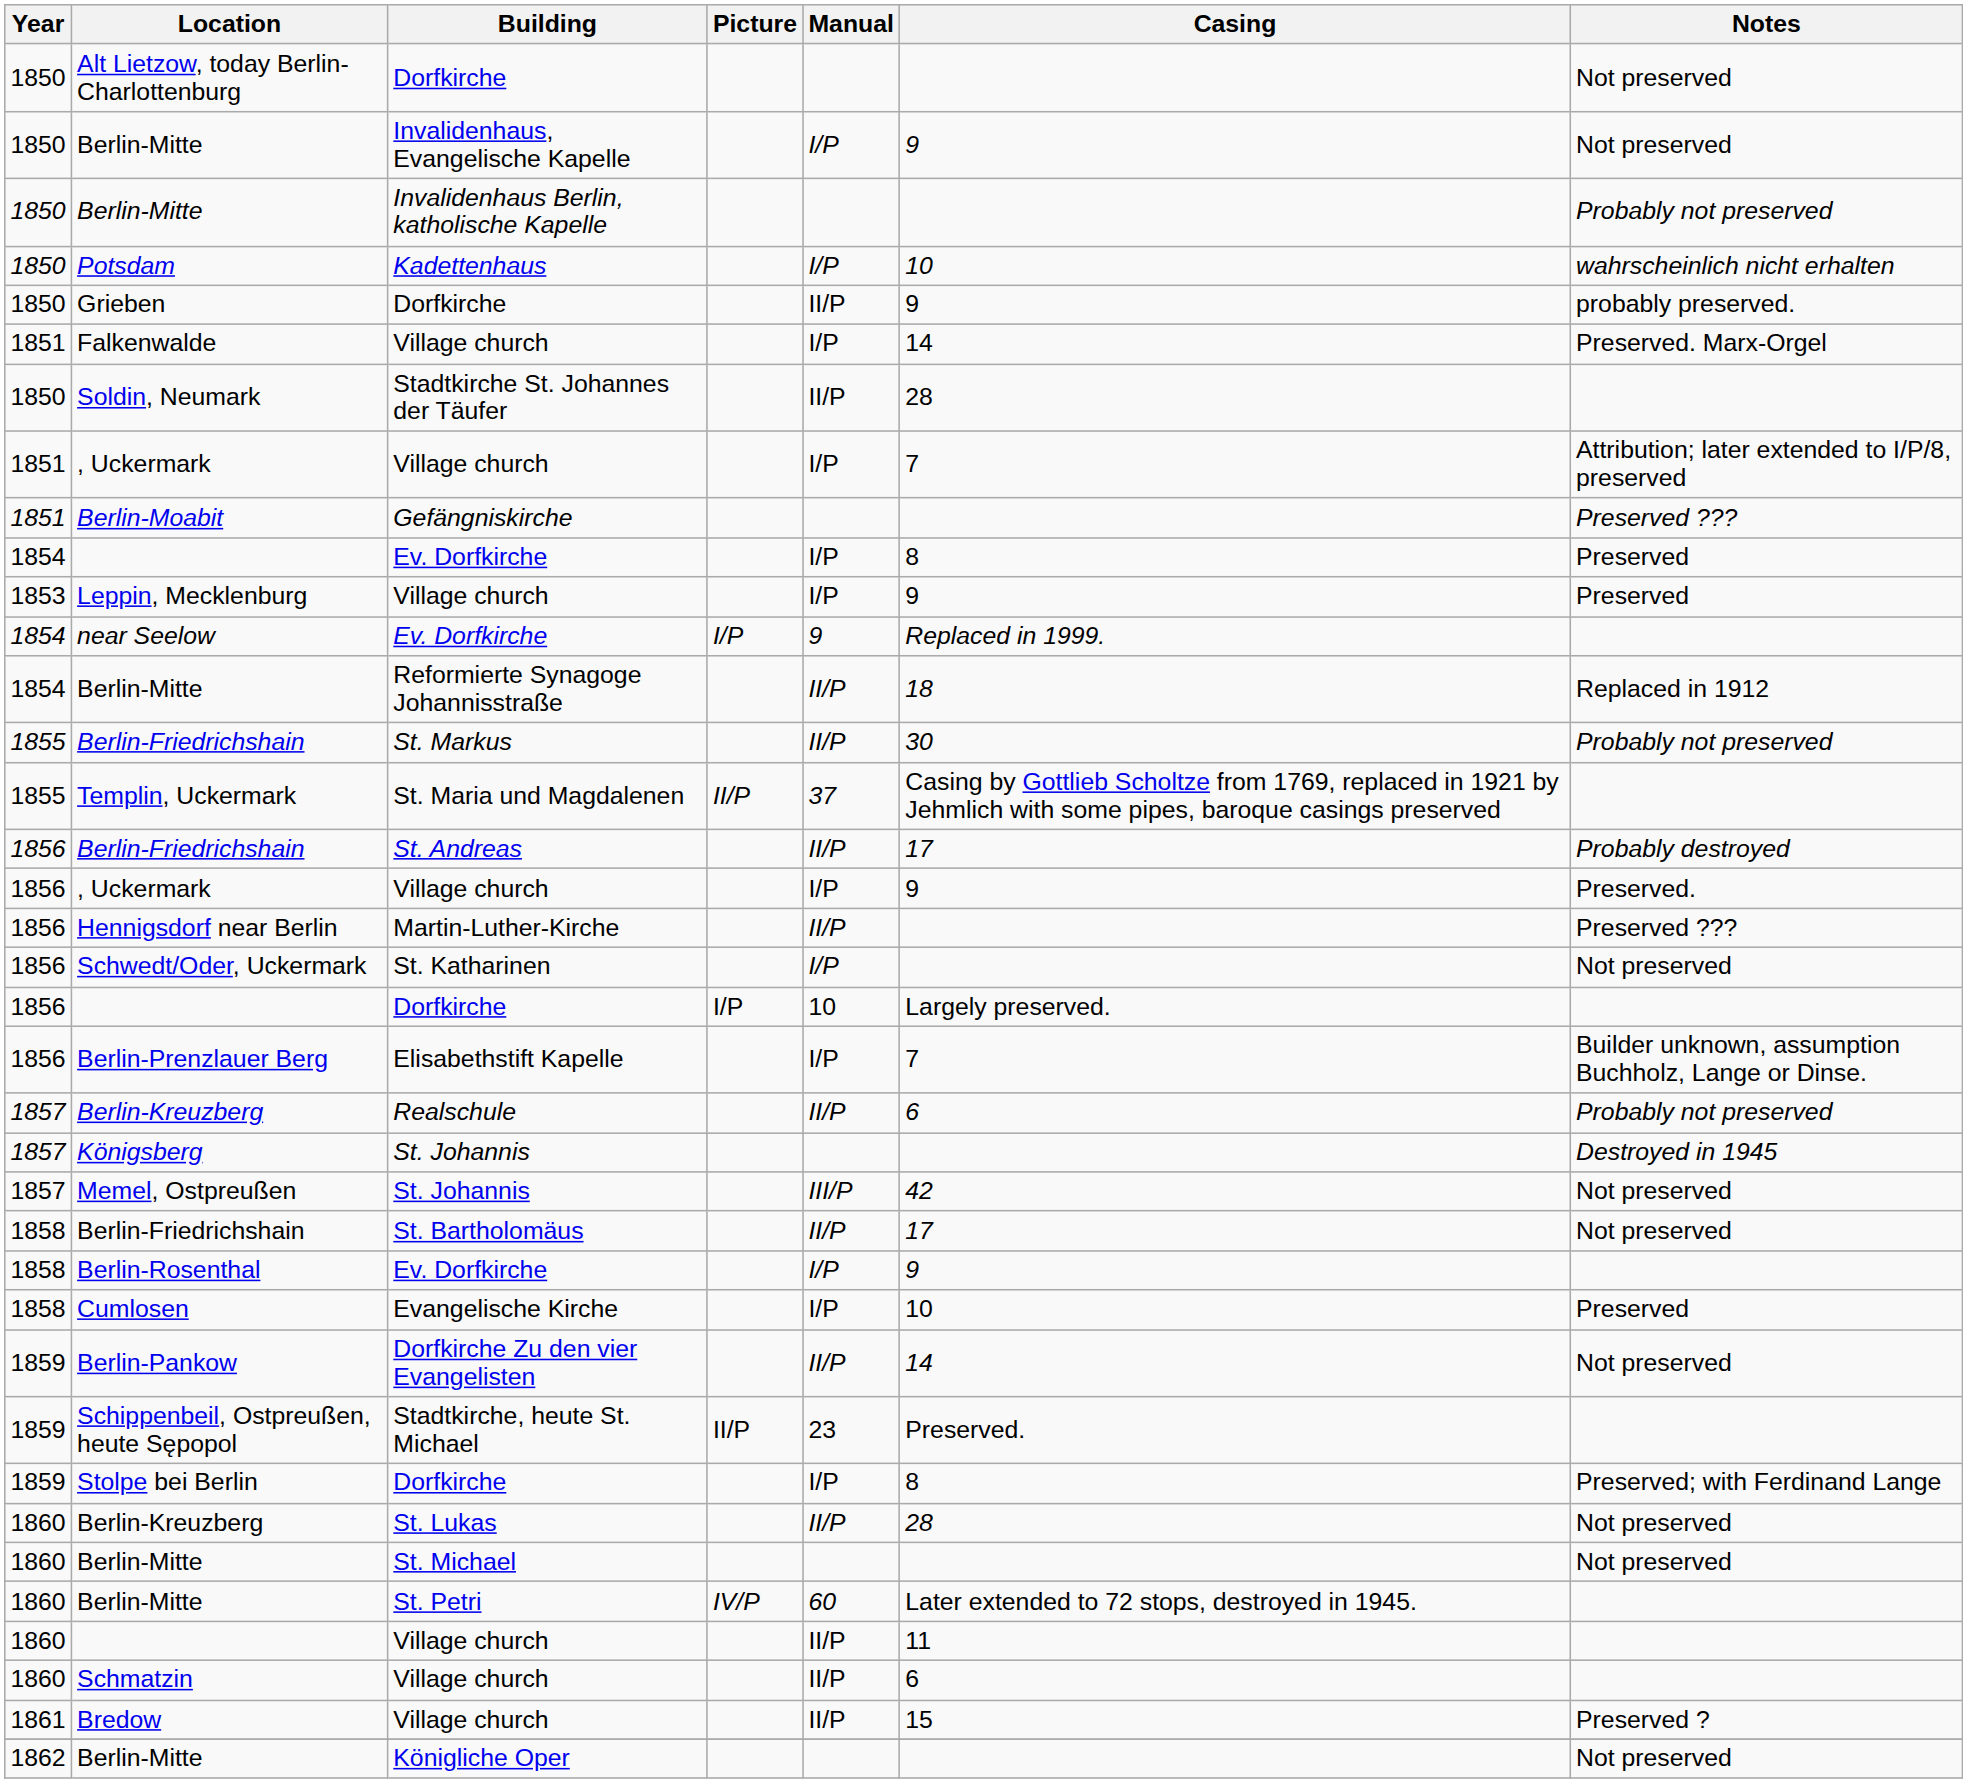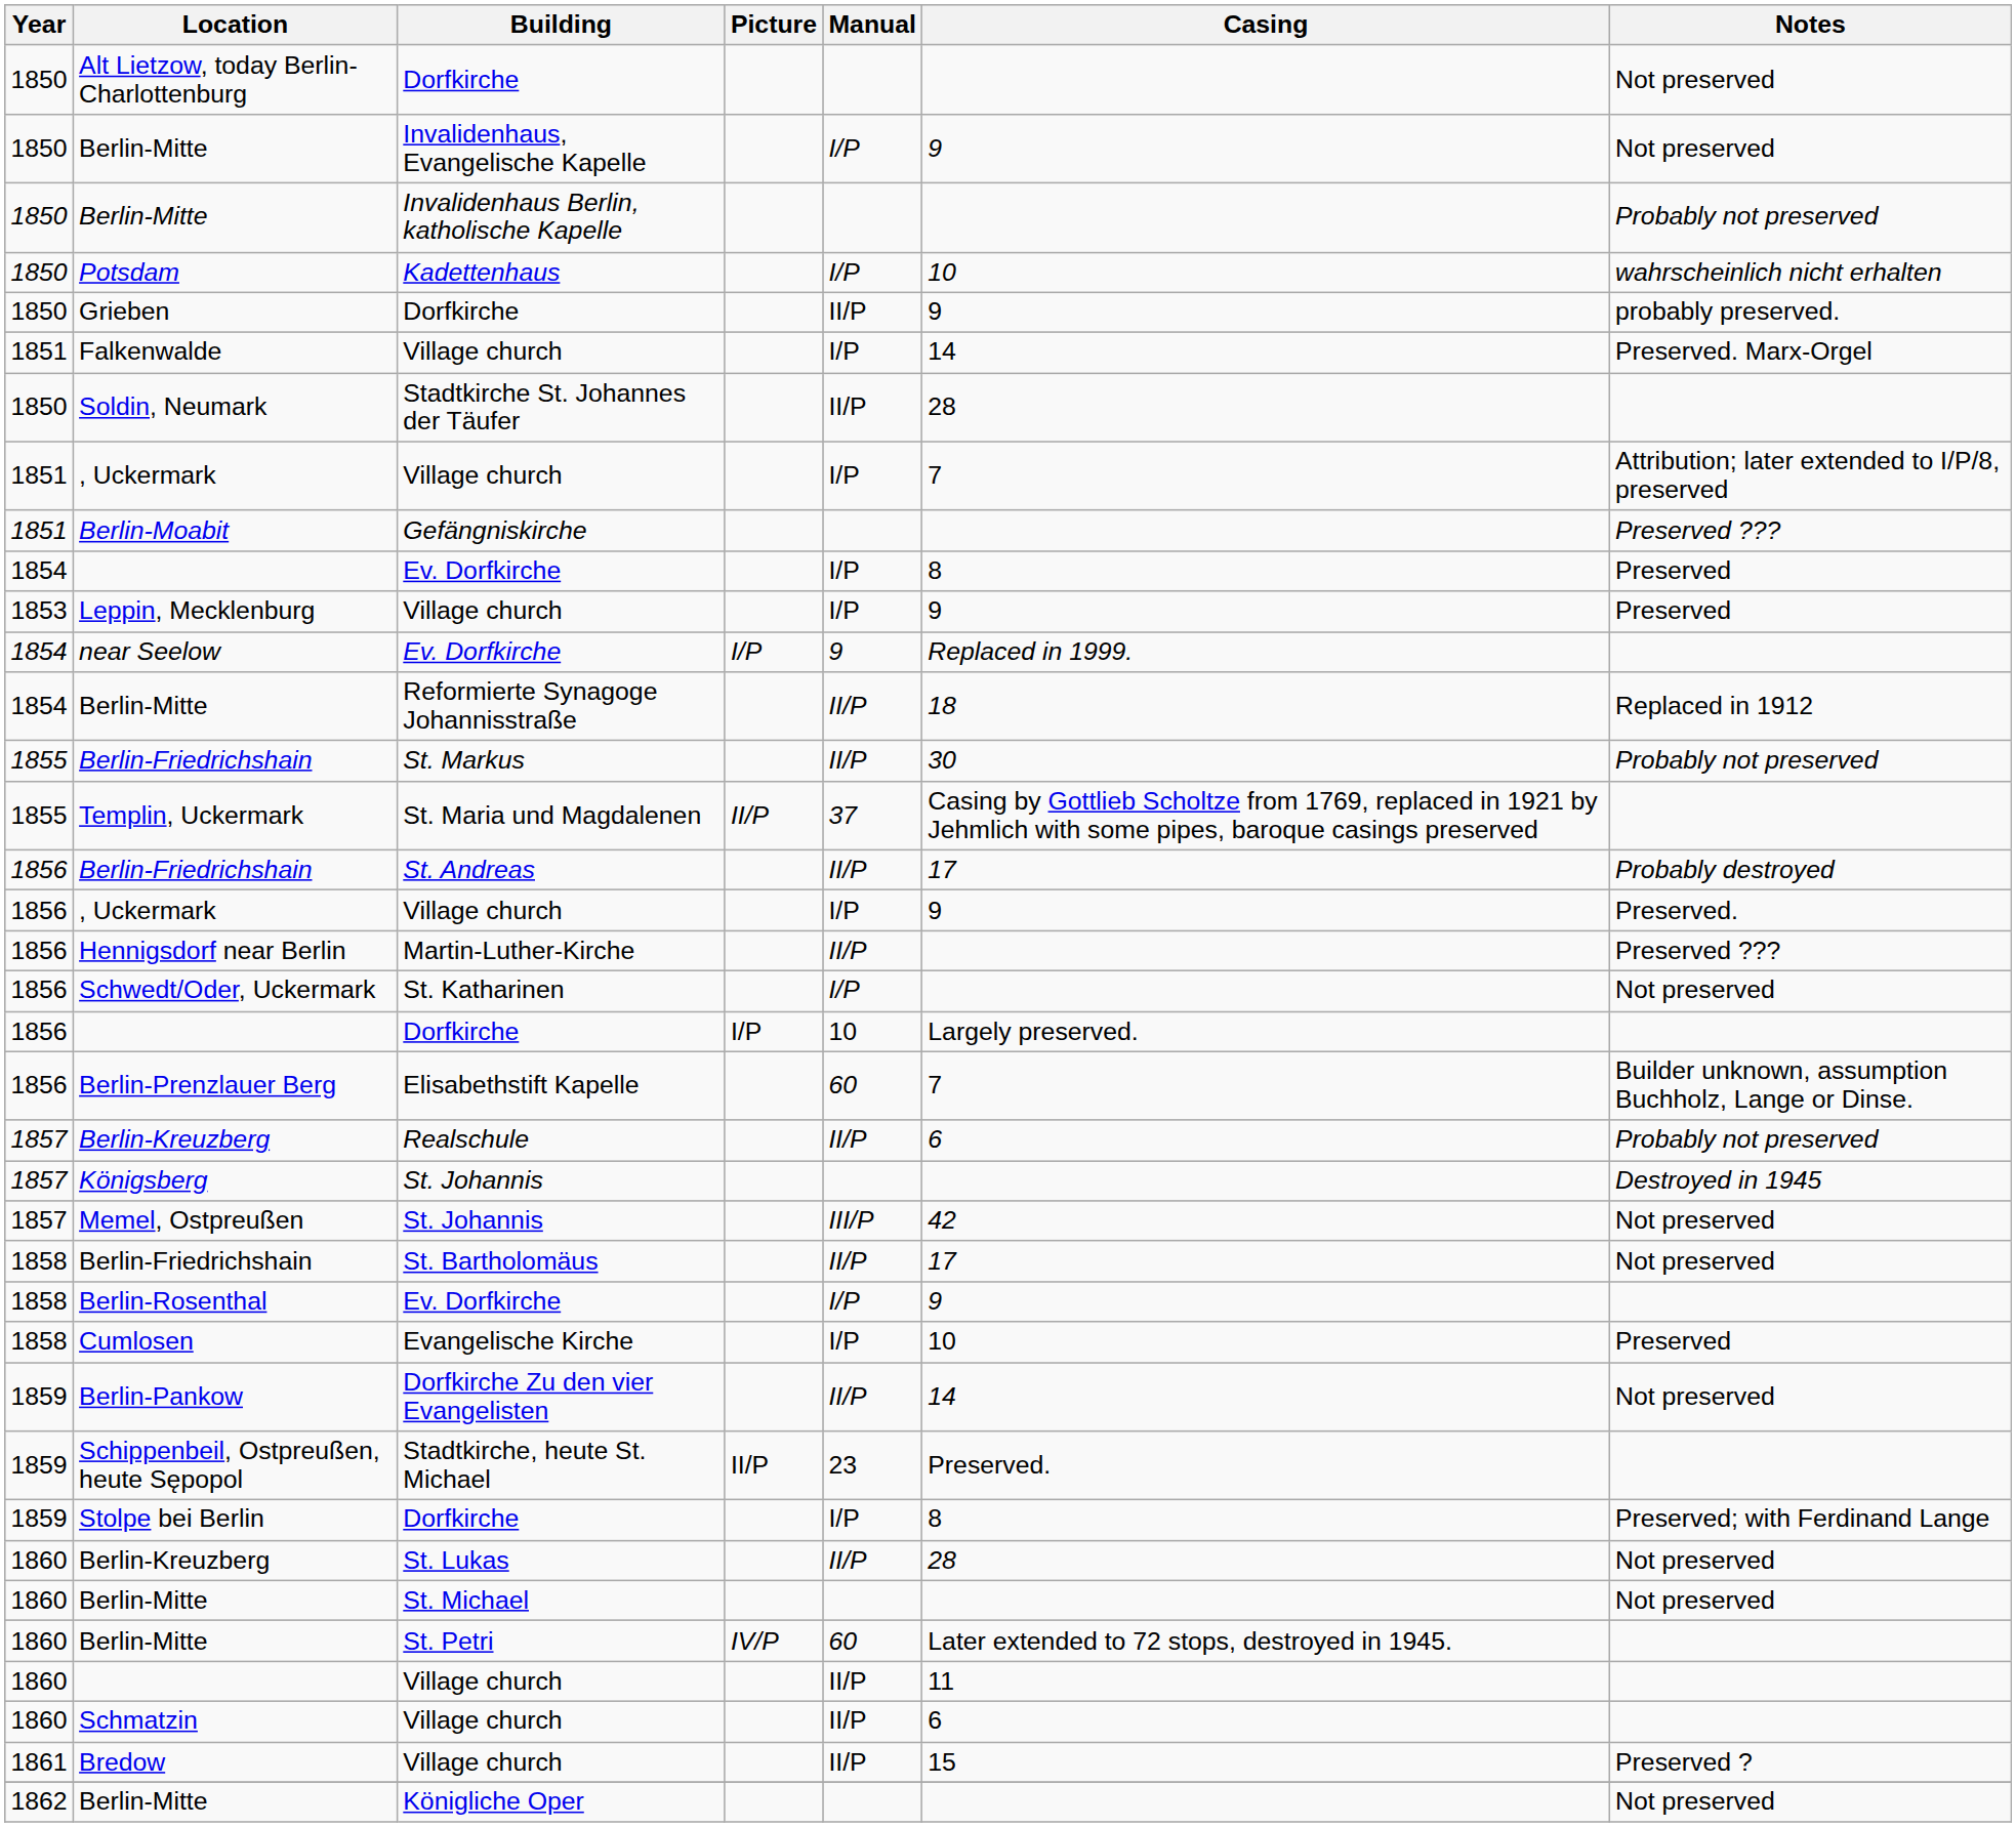 <table class="wikitable sortable" width="100%">
 <tr class="hintergrundfarbe5">
 <th>Year</th>
 <th>Location</th>
 <th>Building</th>
 <th class=unsortable>Picture</th>
 <th>Manual</th>
 <th>Casing</th>
 <th class="unsortable">Notes</th>
 </tr>
 <tr>
 <td>1850</td>
 <td><a href='#'>Alt Lietzow</a>, today Berlin-Charlottenburg</td>
 <td><a href='#'>Dorfkirche</a></td>
 <td></td>
 <td></td>
 <td></td>
 <td>Not preserved</td>
 </tr>
 <tr>
 <td>1850</td>
 <td>Berlin-Mitte</td>
 <td><a href='#'>Invalidenhaus</a>, Evangelische Kapelle</td>
 <td></td>
 <td><em>I/P</em></td>
 <td><em>9</em></td>
 <td>Not preserved</td>
 </tr>
 <tr style="font-style:italic;">
 <td>1850</td>
 <td>Berlin-Mitte</td>
 <td>Invalidenhaus Berlin, katholische Kapelle</td>
 <td></td>
 <td></td>
 <td></td>
 <td>Probably not preserved</td>
 </tr>
 <tr style="font-style:italic;">
 <td>1850</td>
 <td><a href='#'>Potsdam</a></td>
 <td><a href='#'>Kadettenhaus</a></td>
 <td></td>
 <td>I/P</td>
 <td>10</td>
 <td>wahrscheinlich nicht erhalten</td>
 </tr>
 <tr>
 <td>1850</td>
 <td>Grieben</td>
 <td>Dorfkirche</td>
 <td></td>
 <td>II/P</td>
 <td>9</td>
 <td>probably preserved.</td>
 </tr>
 <tr>
 <td>1851</td>
 <td>Falkenwalde</td>
 <td>Village church</td>
 <td></td>
 <td>I/P</td>
 <td>14</td>
 <td>Preserved. Marx-Orgel</td>
 </tr>
 <tr ( 1843 !! )>
 <td>1850</td>
 <td><a href='#'>Soldin</a>, Neumark</td>
 <td>Stadtkirche St. Johannes der Täufer</td>
 <td></td>
 <td>II/P</td>
 <td>28</td>
 <td></td>
 </tr>
 <tr>
 <td>1851</td>
 <td>, Uckermark</td>
 <td>Village church</td>
 <td></td>
 <td>I/P</td>
 <td>7</td>
 <td>Attribution; later extended to I/P/8, preserved</td>
 </tr>
 <tr style="font-style:italic;">
 <td>1851</td>
 <td><a href='#'>Berlin-Moabit</a></td>
 <td>Gefängniskirche</td>
 <td></td>
 <td></td>
 <td></td>
 <td>Preserved ???</td>
 </tr>
 <tr>
 <td>1854</td>
 <td></td>
 <td><a href='#'>Ev. Dorfkirche</a></td>
 <td></td>
 <td>I/P</td>
 <td>8</td>
 <td>Preserved</td>
 </tr>
 <tr>
 <td>1853</td>
 <td><a href='#'>Leppin</a>, Mecklenburg</td>
 <td>Village church</td>
 <td></td>
 <td>I/P</td>
 <td>9</td>
 <td>Preserved</td>
 </tr>
 <tr style="font-style:italic;">
 <td>1854</td>
 <td> near Seelow</td>
 <td><a href='#'>Ev. Dorfkirche</a></td>
 <td>I/P</td>
 <td>9</td>
 <td>Replaced in 1999.</td>
 </tr>
 <tr>
 <td>1854</td>
 <td>Berlin-Mitte</td>
 <td>Reformierte Synagoge Johannisstraße</td>
 <td></td>
 <td><em>II/P</em></td>
 <td><em>18</em></td>
 <td>Replaced in 1912</td>
 </tr>
 <tr style="font-style:italic;">
 <td>1855</td>
 <td><a href='#'>Berlin-Friedrichshain</a></td>
 <td>St. Markus</td>
 <td></td>
 <td>II/P</td>
 <td>30</td>
 <td>Probably not preserved</td>
 </tr>
 <tr>
 <td>1855</td>
 <td><a href='#'>Templin</a>, Uckermark</td>
 <td>St. Maria und Magdalenen</td>
 <td><em>II/P</em></td>
 <td><em>37</em></td>
 <td>Casing by <a href='#'>Gottlieb Scholtze</a> from 1769, replaced in 1921 by Jehmlich with some pipes, baroque casings preserved</td>
 </tr>
 <tr style="font-style:italic;">
 <td><em>1856</em></td>
 <td><a href='#'>Berlin-Friedrichshain</a></td>
 <td><a href='#'>St. Andreas</a></td>
 <td></td>
 <td>II/P</td>
 <td>17</td>
 <td>Probably destroyed</td>
 </tr>
 <tr>
 <td>1856</td>
 <td>, Uckermark</td>
 <td>Village church</td>
 <td></td>
 <td>I/P</td>
 <td>9</td>
 <td>Preserved.</td>
 </tr>
 <tr>
 <td>1856</td>
 <td><a href='#'>Hennigsdorf</a> near Berlin</td>
 <td>Martin-Luther-Kirche</td>
 <td></td>
 <td><em>II/P</em></td>
 <td></td>
 <td>Preserved ???</td>
 </tr>
 <tr>
 <td>1856</td>
 <td><a href='#'>Schwedt/Oder</a>, Uckermark</td>
 <td>St. Katharinen</td>
 <td></td>
 <td><em>I/P</em></td>
 <td></td>
 <td>Not preserved</td>
 </tr>
 <tr>
 <td>1856</td>
 <td></td>
 <td><a href='#'>Dorfkirche</a></td>
 <td>I/P</td>
 <td>10</td>
 <td>Largely preserved.</td>
 </tr>
 <tr>
 <td>1856</td>
 <td><a href='#'>Berlin-Prenzlauer Berg</a></td>
 <td>Elisabethstift Kapelle</td>
 <td></td>
-<td>I/P</td>
+<td><em>60</em></td>
 <td>7</td>
 <td>Builder unknown, assumption Buchholz, Lange or Dinse.</td>
 </tr>
 <tr style="font-style:italic;">
 <td>1857</td>
 <td><a href='#'>Berlin-Kreuzberg</a></td>
 <td>Realschule</td>
 <td></td>
 <td>II/P</td>
 <td>6</td>
 <td>Probably not preserved</td>
 </tr>
 <tr style="font-style:italic;">
 <td>1857</td>
 <td><a href='#'>Königsberg</a> </td>
 <td>St. Johannis</td>
 <td></td>
 <td></td>
 <td></td>
 <td>Destroyed in 1945</td>
 </tr>
 <tr>
 <td>1857</td>
 <td><a href='#'>Memel</a>, Ostpreußen</td>
 <td><a href='#'>St. Johannis</a></td>
 <td></td>
 <td><em>III/P</em></td>
 <td><em>42</em></td>
 <td>Not preserved</td>
 </tr>
 <tr>
 <td>1858</td>
 <td>Berlin-Friedrichshain</td>
 <td><a href='#'>St. Bartholomäus</a></td>
 <td></td>
 <td><em>II/P</em></td>
 <td><em>17</em></td>
 <td>Not preserved</td>
 </tr>
 <tr>
 <td>1858</td>
 <td><a href='#'>Berlin-Rosenthal</a></td>
 <td><a href='#'>Ev. Dorfkirche</a></td>
 <td></td>
 <td><em>I/P</em></td>
 <td><em>9</em></td>
 <td></td>
 </tr>
 <tr>
 <td>1858</td>
 <td><a href='#'>Cumlosen</a></td>
 <td>Evangelische Kirche</td>
 <td></td>
 <td>I/P</td>
 <td>10</td>
 <td>Preserved</td>
 </tr>
 <tr>
 <td>1859</td>
 <td><a href='#'>Berlin-Pankow</a></td>
 <td><a href='#'>Dorfkirche Zu den vier Evangelisten</a></td>
 <td></td>
 <td><em>II/P</em></td>
 <td><em>14</em></td>
 <td>Not preserved</td>
 </tr>
 <tr>
 <td>1859</td>
 <td><a href='#'>Schippenbeil</a>, Ostpreußen, heute Sępopol</td>
 <td>Stadtkirche, heute St. Michael</td>
 <td>II/P</td>
 <td>23</td>
 <td>Preserved.</td>
 </tr>
 <tr>
 <td>1859</td>
 <td><a href='#'>Stolpe</a> bei Berlin</td>
 <td><a href='#'>Dorfkirche</a></td>
 <td></td>
 <td>I/P</td>
 <td>8</td>
 <td>Preserved; with Ferdinand Lange</td>
 </tr>
 <tr>
 <td>1860</td>
 <td>Berlin-Kreuzberg</td>
 <td><a href='#'>St. Lukas</a></td>
 <td></td>
 <td><em>II/P</em></td>
 <td><em>28</em></td>
 <td>Not preserved</td>
 </tr>
 <tr>
 <td>1860</td>
 <td>Berlin-Mitte</td>
 <td><a href='#'>St. Michael</a></td>
 <td></td>
 <td></td>
 <td></td>
 <td>Not preserved</td>
 </tr>
 <tr>
 <td>1860</td>
 <td>Berlin-Mitte</td>
 <td><a href='#'>St. Petri</a></td>
 <td><em>IV/P</em></td>
 <td><em>60</em></td>
 <td>Later extended to 72 stops, destroyed in 1945.</td>
 </tr>
 <tr>
 <td>1860</td>
 <td></td>
 <td>Village church</td>
 <td></td>
 <td>II/P</td>
 <td>11</td>
 <td></td>
 </tr>
 <tr>
 <td>1860</td>
 <td><a href='#'>Schmatzin</a></td>
 <td>Village church</td>
 <td></td>
 <td>II/P</td>
 <td>6</td>
 <td></td>
 </tr>
 <tr>
 <td>1861</td>
 <td><a href='#'>Bredow</a></td>
 <td>Village church</td>
 <td></td>
 <td>II/P</td>
 <td>15 </td>
 <td>Preserved ?</td>
 </tr>
 <tr>
 </tr>
 <tr>
 <td>1862</td>
 <td>Berlin-Mitte</td>
 <td><a href='#'>Königliche Oper</a></td>
 <td></td>
 <td></td>
 <td></td>
 <td>Not preserved</td>
 </tr>
 </table>
